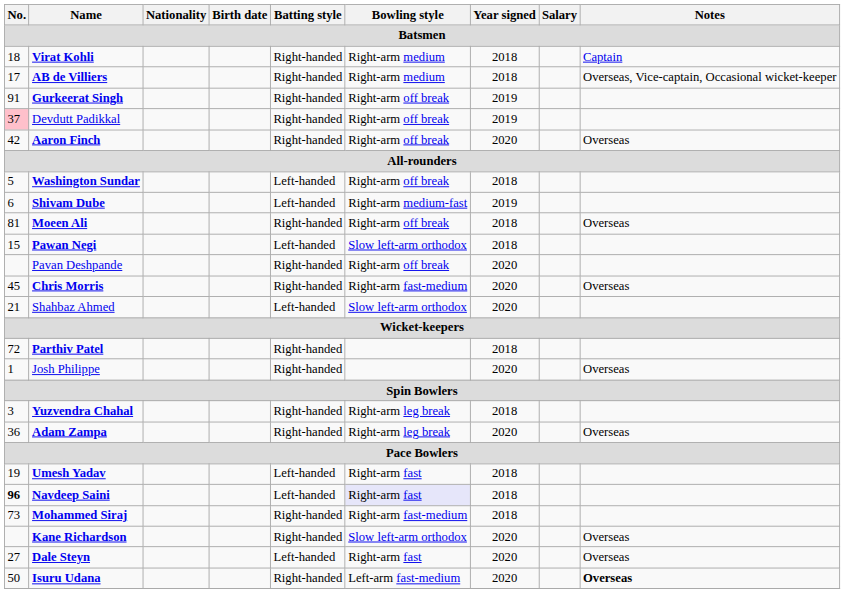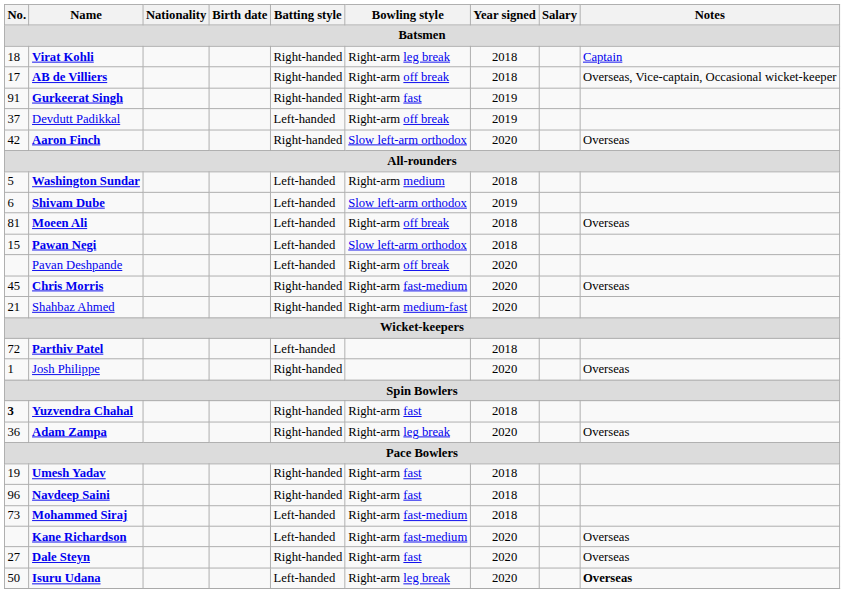 <table class="wikitable"  style="font-size:85%;">
 <tr>
 <th>No.</th>
 <th>Name</th>
 <th>Nationality</th>
 <th>Birth date</th>
 <th>Batting style</th>
 <th>Bowling style</th>
 <th>Year signed</th>
 <th>Salary</th>
 <th>Notes</th>
 </tr>
 <tr>
 <th colspan="9"  style="background:#dcdcdc; text-align:center;">Batsmen</th>
 </tr>
 <tr>
 <td>18</td>
 <td><strong><a href='#'>Virat Kohli</a></strong></td>
 <td></td>
 <td></td>
 <td>Right-handed</td>
-<td>Right-arm <a href='#'>medium</a></td>
+<td>Right-arm <a href='#'>leg break</a></td>
 <td style="text-align:center;">2018</td>
 <td style="text-align:right;"></td>
 <td><a href='#'>Captain</a></td>
 </tr>
 <tr>
 <td>17</td>
 <td><strong><a href='#'>AB de Villiers</a></strong></td>
 <td></td>
 <td></td>
 <td>Right-handed</td>
-<td>Right-arm <a href='#'>medium</a></td>
+<td>Right-arm <a href='#'>off break</a></td>
 <td style="text-align:center;">2018</td>
 <td style="text-align:right;"></td>
 <td>Overseas, Vice-captain, Occasional wicket-keeper</td>
 </tr>
 <tr>
 <td>91</td>
 <td><strong><a href='#'>Gurkeerat Singh</a></strong></td>
 <td></td>
 <td></td>
 <td>Right-handed</td>
-<td>Right-arm <a href='#'>off break</a></td>
+<td>Right-arm <a href='#'>fast</a></td>
 <td style="text-align:center;">2019</td>
 <td style="text-align:right;"></td>
 <td></td>
 </tr>
 <tr>
-<td style="background: pink;">37</td>
+<td>37</td>
 <td><a href='#'>Devdutt Padikkal</a></td>
 <td></td>
 <td></td>
-<td>Right-handed</td>
+<td>Left-handed</td>
 <td>Right-arm <a href='#'>off break</a></td>
 <td style="text-align:center;">2019</td>
 <td style="text-align:right;"></td>
 <td></td>
 </tr>
 <tr>
 <td>42</td>
 <td><strong><a href='#'>Aaron Finch</a></strong></td>
 <td></td>
 <td></td>
 <td>Right-handed</td>
-<td>Right-arm <a href='#'>off break</a></td>
+<td><a href='#'>Slow left-arm orthodox</a></td>
 <td style="text-align:center;">2020</td>
 <td style="text-align:right;"></td>
 <td>Overseas</td>
 </tr>
 <tr>
 <th colspan="9"  style="background:#dcdcdc; text-align:center;">All-rounders</th>
 </tr>
 <tr>
 <td>5</td>
 <td><strong><a href='#'>Washington Sundar</a></strong></td>
 <td></td>
 <td></td>
 <td>Left-handed</td>
-<td>Right-arm <a href='#'>off break</a></td>
+<td>Right-arm <a href='#'>medium</a></td>
 <td style="text-align:center;">2018</td>
 <td style="text-align:right;"></td>
 <td></td>
 </tr>
 <tr>
 <td>6</td>
 <td><strong><a href='#'>Shivam Dube</a></strong></td>
 <td></td>
 <td></td>
 <td>Left-handed</td>
-<td>Right-arm <a href='#'>medium-fast</a></td>
+<td><a href='#'>Slow left-arm orthodox</a></td>
 <td style="text-align:center;">2019</td>
 <td style="text-align:right;"></td>
 <td></td>
 </tr>
 <tr>
 <td>81</td>
 <td><strong><a href='#'>Moeen Ali</a></strong></td>
 <td></td>
 <td></td>
-<td>Right-handed</td>
+<td>Left-handed</td>
 <td>Right-arm <a href='#'>off break</a></td>
 <td style="text-align:center;">2018</td>
 <td style="text-align:right;"></td>
 <td>Overseas</td>
 </tr>
 <tr>
 <td>15</td>
 <td><strong><a href='#'>Pawan Negi</a></strong></td>
 <td></td>
 <td></td>
 <td>Left-handed</td>
 <td><a href='#'>Slow left-arm orthodox</a></td>
 <td style="text-align:center;">2018</td>
 <td style="text-align:right;"></td>
 <td></td>
 </tr>
 <tr>
 <td></td>
 <td><a href='#'>Pavan Deshpande</a></td>
 <td></td>
 <td></td>
-<td>Right-handed</td>
+<td>Left-handed</td>
 <td>Right-arm <a href='#'>off break</a></td>
 <td style="text-align:center;">2020</td>
 <td style="text-align:right;"></td>
 <td></td>
 </tr>
 <tr>
 <td>45</td>
 <td><strong><a href='#'>Chris Morris</a></strong></td>
 <td></td>
 <td></td>
 <td>Right-handed</td>
 <td>Right-arm <a href='#'>fast-medium</a></td>
 <td style="text-align:center;">2020</td>
 <td style="text-align:right;"></td>
 <td>Overseas</td>
 </tr>
 <tr>
 <td>21</td>
 <td><a href='#'>Shahbaz Ahmed</a></td>
 <td></td>
 <td></td>
-<td>Left-handed</td>
-<td><a href='#'>Slow left-arm orthodox</a></td>
+<td>Right-handed</td>
+<td>Right-arm <a href='#'>medium-fast</a></td>
 <td style="text-align:center;">2020</td>
 <td style="text-align:right;"></td>
 <td></td>
 </tr>
 <tr>
 <th colspan="9"  style="background:#dcdcdc; text-align:center;">Wicket-keepers</th>
 </tr>
 <tr>
 <td>72</td>
 <td><strong><a href='#'>Parthiv Patel</a></strong></td>
 <td></td>
 <td></td>
-<td>Right-handed</td>
+<td>Left-handed</td>
 <td></td>
 <td style="text-align:center;">2018</td>
 <td style="text-align:right;"></td>
 <td></td>
 </tr>
 <tr>
 <td>1</td>
 <td><a href='#'>Josh Philippe</a></td>
 <td></td>
 <td></td>
 <td>Right-handed</td>
 <td></td>
 <td style="text-align:center;">2020</td>
 <td style="text-align:right;"></td>
 <td>Overseas</td>
 </tr>
 <tr>
 <th colspan="9"  style="background:#dcdcdc; text-align:center;">Spin Bowlers</th>
 </tr>
 <tr>
-<td>3</td>
+<td><strong>3</strong></td>
 <td><strong><a href='#'>Yuzvendra Chahal</a></strong></td>
 <td></td>
 <td></td>
 <td>Right-handed</td>
-<td>Right-arm <a href='#'>leg break</a></td>
+<td>Right-arm <a href='#'>fast</a></td>
 <td style="text-align:center;">2018</td>
 <td style="text-align:right;"></td>
 <td></td>
 </tr>
 <tr>
 <td>36</td>
 <td><strong><a href='#'>Adam Zampa</a></strong></td>
 <td></td>
 <td></td>
 <td>Right-handed</td>
 <td>Right-arm <a href='#'>leg break</a></td>
 <td style="text-align:center;">2020</td>
 <td style="text-align:right;"></td>
 <td>Overseas</td>
 </tr>
 <tr>
 <th colspan="9"  style="background:#dcdcdc; text-align:center;">Pace Bowlers</th>
 </tr>
 <tr>
 <td>19</td>
 <td><strong><a href='#'>Umesh Yadav</a></strong></td>
 <td></td>
 <td></td>
-<td>Left-handed</td>
+<td>Right-handed</td>
 <td>Right-arm <a href='#'>fast</a></td>
 <td style="text-align:center;">2018</td>
 <td style="text-align:right;"></td>
 <td></td>
 </tr>
 <tr>
-<td><strong>96</strong></td>
+<td>96</td>
 <td><strong><a href='#'>Navdeep Saini</a></strong></td>
 <td></td>
 <td></td>
-<td>Left-handed</td>
-<td style="background: lavender;">Right-arm <a href='#'>fast</a></td>
+<td>Right-handed</td>
+<td>Right-arm <a href='#'>fast</a></td>
 <td style="text-align:center;">2018</td>
 <td style="text-align:right;"></td>
 <td></td>
 </tr>
 <tr>
 <td>73</td>
 <td><strong><a href='#'>Mohammed Siraj</a></strong></td>
 <td></td>
 <td></td>
-<td>Right-handed</td>
+<td>Left-handed</td>
 <td>Right-arm <a href='#'>fast-medium</a></td>
 <td style="text-align:center;">2018</td>
 <td style="text-align:right;"></td>
 <td></td>
 </tr>
 <tr>
 <td></td>
 <td><strong><a href='#'>Kane Richardson</a></strong></td>
 <td></td>
 <td></td>
-<td>Right-handed</td>
-<td><a href='#'>Slow left-arm orthodox</a></td>
+<td>Left-handed</td>
+<td>Right-arm <a href='#'>fast-medium</a></td>
 <td style="text-align:center;">2020</td>
 <td style="text-align:right;"></td>
 <td>Overseas</td>
 </tr>
 <tr>
 <td>27</td>
 <td><strong><a href='#'>Dale Steyn</a></strong></td>
 <td></td>
 <td></td>
-<td>Left-handed</td>
+<td>Right-handed</td>
 <td>Right-arm <a href='#'>fast</a></td>
 <td style="text-align:center;">2020</td>
 <td style="text-align:right;"></td>
 <td>Overseas</td>
 </tr>
 <tr>
 <td>50</td>
 <td><strong><a href='#'>Isuru Udana</a></strong></td>
 <td></td>
 <td></td>
-<td>Right-handed</td>
-<td>Left-arm <a href='#'>fast-medium</a></td>
+<td>Left-handed</td>
+<td>Right-arm <a href='#'>leg break</a></td>
 <td style="text-align:center;">2020</td>
 <td style="text-align:right;"></td>
 <td><strong>Overseas</strong></td>
 </tr>
 <tr>
 </tr>
 </table>
